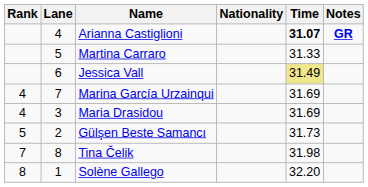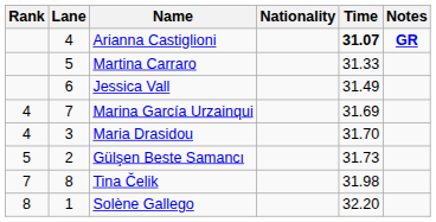 <table class="wikitable sortable" style="text-align:center">
 <tr>
 <th>Rank</th>
 <th>Lane</th>
 <th>Name</th>
 <th>Nationality</th>
 <th>Time</th>
 <th>Notes</th>
 </tr>
 <tr>
 <td></td>
 <td>4</td>
 <td align="left"><a href='#'>Arianna Castiglioni</a></td>
 <td align="left"></td>
 <td><strong>31.07</strong></td>
 <td><strong><a href='#'>GR</a></strong></td>
 </tr>
 <tr>
 <td></td>
 <td>5</td>
 <td align="left"><a href='#'>Martina Carraro</a></td>
 <td align="left"></td>
 <td>31.33</td>
 <td></td>
 </tr>
 <tr>
 <td></td>
 <td>6</td>
 <td align="left"><a href='#'>Jessica Vall</a></td>
 <td align="left"></td>
-<td style="background: khaki;">31.49</td>
+<td>31.49</td>
 <td></td>
 </tr>
 <tr>
 <td>4</td>
 <td>7</td>
 <td align="left"><a href='#'>Marina García Urzainqui</a></td>
 <td align="left"></td>
 <td>31.69</td>
 <td></td>
 </tr>
 <tr>
 <td>4</td>
 <td>3</td>
 <td align="left"><a href='#'>Maria Drasidou</a></td>
 <td align="left"></td>
-<td>31.69</td>
+<td>31.70</td>
 <td></td>
 </tr>
 <tr>
 <td>5</td>
 <td>2</td>
 <td align="left"><a href='#'>Gülşen Beste Samancı</a></td>
 <td align="left"></td>
 <td>31.73</td>
 <td></td>
 </tr>
 <tr>
 <td>7</td>
 <td>8</td>
 <td align="left"><a href='#'>Tina Čelik</a></td>
 <td align="left"></td>
 <td>31.98</td>
 <td></td>
 </tr>
 <tr>
 <td>8</td>
 <td>1</td>
 <td align="left"><a href='#'>Solène Gallego</a></td>
 <td align="left"></td>
 <td>32.20</td>
 <td></td>
 </tr>
 </table>
